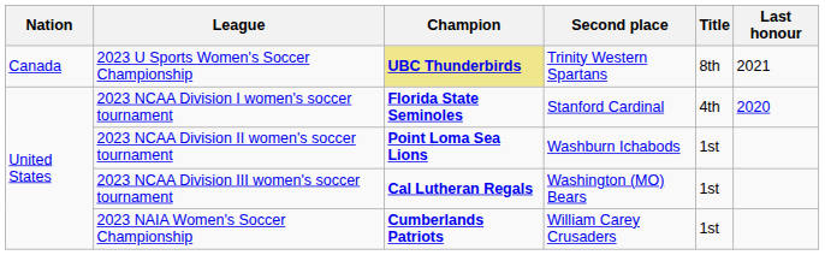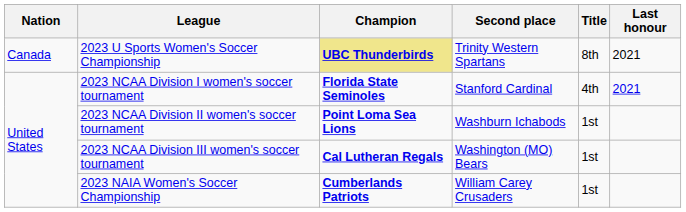 <table class="wikitable sortable">
 <tr>
 <th>Nation</th>
 <th>League</th>
 <th>Champion</th>
 <th>Second place</th>
 <th data-sort-type="number">Title</th>
 <th>Last honour</th>
 </tr>
 <tr>
 <td> <a href='#'>Canada</a></td>
 <td><a href='#'>2023 U Sports Women's Soccer Championship</a></td>
 <td style="background: khaki;"><strong><a href='#'>UBC Thunderbirds</a></strong></td>
 <td><a href='#'>Trinity Western Spartans</a></td>
 <td>8th</td>
 <td>2021</td>
 </tr>
 <tr>
 <td rowspan=4> <a href='#'>United States</a></td>
 <td><a href='#'>2023 NCAA Division I women's soccer tournament</a></td>
 <td><strong><a href='#'>Florida State Seminoles</a></strong></td>
 <td><a href='#'>Stanford Cardinal</a></td>
 <td>4th</td>
-<td><a href='#'>2020</a></td>
+<td><a href='#'>2021</a></td>
 </tr>
 <tr>
 <td><a href='#'>2023 NCAA Division II women's soccer tournament</a></td>
 <td><strong><a href='#'>Point Loma Sea Lions</a></strong></td>
 <td><a href='#'>Washburn Ichabods</a></td>
 <td>1st</td>
 <td></td>
 </tr>
 <tr>
 <td><a href='#'>2023 NCAA Division III women's soccer tournament</a></td>
 <td><strong><a href='#'>Cal Lutheran Regals</a></strong></td>
 <td><a href='#'>Washington (MO) Bears</a></td>
 <td>1st</td>
 <td></td>
 </tr>
 <tr>
 <td><a href='#'>2023 NAIA Women's Soccer Championship</a></td>
 <td><strong><a href='#'>Cumberlands Patriots</a></strong></td>
 <td><a href='#'>William Carey Crusaders</a></td>
 <td>1st</td>
 <td></td>
 </tr>
 </table>
